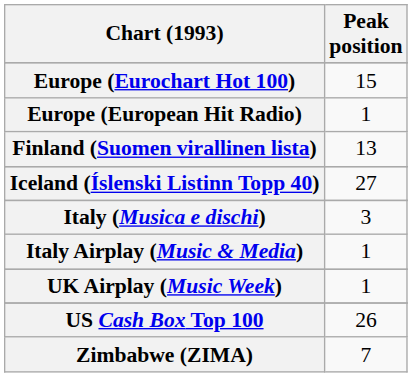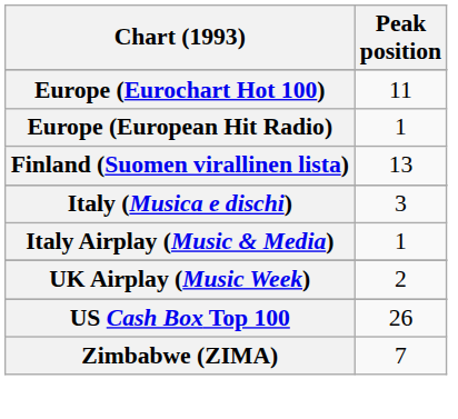 <table class="wikitable sortable plainrowheaders" style="text-align:center">
 <tr>
 <th>Chart (1993)</th>
 <th>Peak<br>position</th>
 </tr>
 <tr>
 </tr>
 <tr>
 </tr>
 <tr>
 </tr>
 <tr>
 </tr>
 <tr>
 </tr>
 <tr>
 <th scope="row">Europe (<a href='#'>Eurochart Hot 100</a>)</th>
-<td>15</td>
+<td>11</td>
 </tr>
 <tr>
 <th scope="row">Europe (European Hit Radio)</th>
 <td>1</td>
 </tr>
 <tr>
 <th scope="row">Finland (<a href='#'>Suomen virallinen lista</a>)</th>
 <td>13</td>
 </tr>
 <tr>
 </tr>
 <tr>
-</tr>
-<tr>
-<th scope="row">Iceland (<a href='#'>Íslenski Listinn Topp 40</a>)</th>
-<td>27</td>
 </tr>
 <tr>
 </tr>
 <tr>
 <th scope="row">Italy (<em><a href='#'>Musica e dischi</a></em>)</th>
 <td>3</td>
 </tr>
 <tr>
 <th scope="row">Italy Airplay (<em><a href='#'>Music & Media</a></em>)</th>
 <td>1</td>
 </tr>
 <tr>
 </tr>
 <tr>
 </tr>
 <tr>
 </tr>
 <tr>
 </tr>
 <tr>
 </tr>
 <tr>
 <th scope="row">UK Airplay (<em><a href='#'>Music Week</a></em>)</th>
-<td>1</td>
+<td>2</td>
 </tr>
 <tr>
 </tr>
 <tr>
 </tr>
 <tr>
 </tr>
 <tr>
 </tr>
 <tr>
 <th scope="row">US <a href='#'><em>Cash Box</em> Top 100</a></th>
 <td>26</td>
 </tr>
 <tr>
 <th scope="row">Zimbabwe (ZIMA)</th>
 <td>7</td>
 </tr>
 </table>
